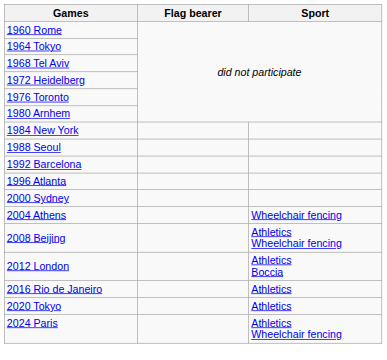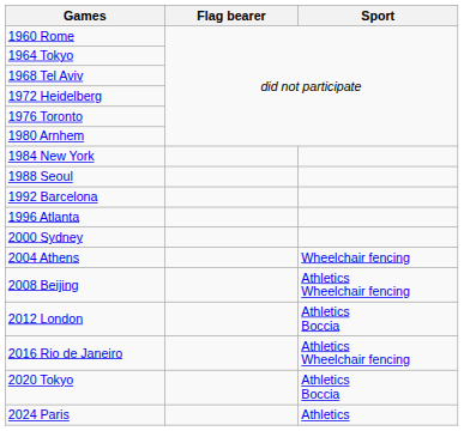 <table class="wikitable" style="text-align:center; font-size:90%;">
 <tr>
 <th style="width:12em">Games</th>
 <th style="width:10em">Flag bearer</th>
 <th style="width:12em">Sport</th>
 </tr>
 <tr>
 <td align=left><a href='#'>1960 Rome</a></td>
 <td colspan=2 rowspan="6"><em>did not participate</em></td>
 </tr>
 <tr>
 <td align=left><a href='#'>1964 Tokyo</a></td>
 </tr>
 <tr>
 <td align=left><a href='#'>1968 Tel Aviv</a></td>
 </tr>
 <tr>
 <td align=left><a href='#'>1972 Heidelberg</a></td>
 </tr>
 <tr>
 <td align=left><a href='#'>1976 Toronto</a></td>
 </tr>
 <tr>
 <td align=left><a href='#'>1980 Arnhem</a></td>
 </tr>
 <tr>
 <td align=left><a href='#'>1984 New York</a></td>
 <td></td>
 <td></td>
 </tr>
 <tr>
 <td align=left><a href='#'>1988 Seoul</a></td>
 <td></td>
 <td></td>
 </tr>
 <tr>
 <td align=left><a href='#'>1992 Barcelona</a></td>
 <td></td>
 <td></td>
 </tr>
 <tr>
 <td align=left><a href='#'>1996 Atlanta</a></td>
 <td></td>
 <td></td>
 </tr>
 <tr>
 <td align=left><a href='#'>2000 Sydney</a></td>
 <td></td>
 <td></td>
 </tr>
 <tr>
 <td align=left><a href='#'>2004 Athens</a></td>
 <td align=left></td>
 <td align=left> <a href='#'>Wheelchair fencing</a></td>
 </tr>
 <tr>
 <td align=left><a href='#'>2008 Beijing</a></td>
 <td align=left></td>
 <td align=left> <a href='#'>Athletics</a><br> <a href='#'>Wheelchair fencing</a></td>
 </tr>
 <tr>
 <td align=left><a href='#'>2012 London</a></td>
 <td align=left></td>
 <td align=left> <a href='#'>Athletics</a><br> <a href='#'>Boccia</a></td>
 </tr>
 <tr>
 <td align=left><a href='#'>2016 Rio de Janeiro</a></td>
 <td align=left></td>
-<td align=left> <a href='#'>Athletics</a></td>
+<td align=left> <a href='#'>Athletics</a><br> <a href='#'>Wheelchair fencing</a></td>
 </tr>
 <tr>
 <td align=left valign=top><a href='#'>2020 Tokyo</a></td>
 <td align=left><br></td>
-<td align=left> <a href='#'>Athletics</a></td>
+<td align=left> <a href='#'>Athletics</a><br> <a href='#'>Boccia</a></td>
 </tr>
 <tr>
 <td align=left valign=top><a href='#'>2024 Paris</a></td>
 <td align=left><br></td>
-<td align=left> <a href='#'>Athletics</a><br> <a href='#'>Wheelchair fencing</a></td>
+<td align=left> <a href='#'>Athletics</a></td>
 </tr>
 </table>
